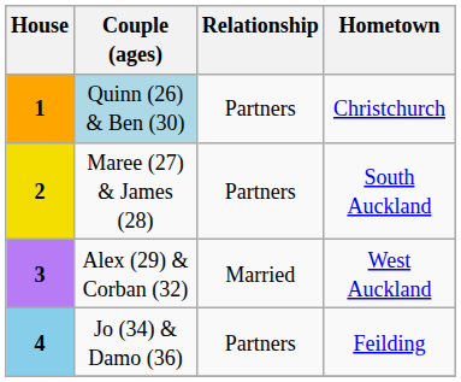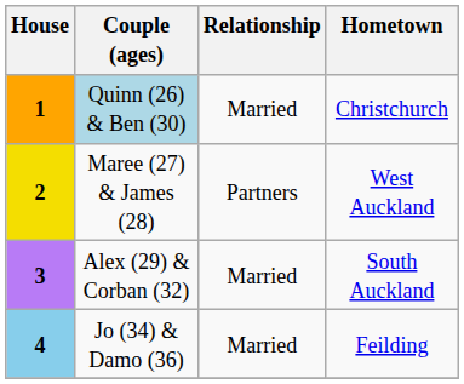 <table class="wikitable" style="text-align: center; font-size: 9pt; line-height:16px; width:40%">
 <tr valign="top">
 <th colspan="1">House</th>
 <th>Couple (ages)</th>
 <th>Relationship</th>
 <th>Hometown</th>
 </tr>
 <tr>
 <th style="width:2%;background:orange; height:10px;">1</th>
 <td style="background: lightblue;">Quinn (26) & Ben (30)</td>
-<td>Partners</td>
+<td>Married</td>
 <td><a href='#'>Christchurch</a></td>
 </tr>
 <tr>
 <th style="width:2%;background:#f4de00; height:10px;">2</th>
 <td>Maree (27) & James (28)</td>
 <td>Partners</td>
-<td><a href='#'>South Auckland</a></td>
+<td><a href='#'>West Auckland</a></td>
 </tr>
 <tr>
 <th style="width:2%;background:#B87BF6; height:10px;">3</th>
 <td>Alex (29) & Corban (32)</td>
 <td>Married</td>
-<td><a href='#'>West Auckland</a></td>
+<td><a href='#'>South Auckland</a></td>
 </tr>
 <tr>
 <th style="width:2%;background:skyblue; height:10px;">4</th>
 <td>Jo (34) & Damo (36)</td>
-<td>Partners</td>
+<td>Married</td>
 <td><a href='#'>Feilding</a></td>
 </tr>
 <tr>
 </tr>
 </table>
